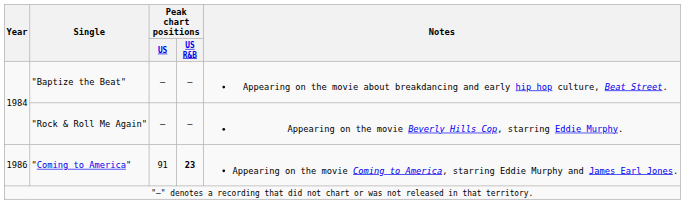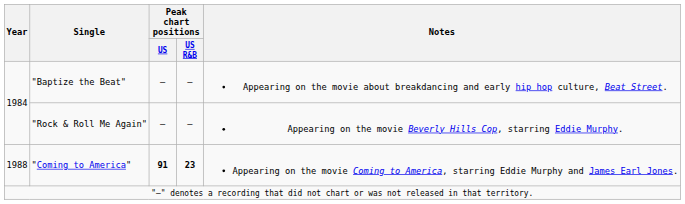 <table class="wikitable" style="text-align:center;">
 <tr>
 <th rowspan="2">Year</th>
 <th rowspan="2">Single</th>
 <th colspan="2">Peak chart positions</th>
 <th scope="col" rowspan="2">Notes</th>
 </tr>
 <tr>
 <th scope="col" style="width:3em;font-size:90%;"><a href='#'>US</a><br></th>
 <th scope="col" style="width:3em;font-size:90%;"><a href='#'>US R&B</a><br></th>
 </tr>
 <tr align="center">
 <td rowspan=2>1984</td>
 <td align="left">"Baptize the Beat"</td>
 <td>—</td>
 <td>—</td>
 <td><br><ul><li>Appearing on the movie about breakdancing and early <a href='#'>hip hop</a> culture, <em><a href='#'>Beat Street</a></em>.</li></ul></td>
 </tr>
 <tr align="center">
 <td align="left">"Rock & Roll Me Again"</td>
 <td>—</td>
 <td>—</td>
 <td><br><ul><li>Appearing on the movie <em><a href='#'>Beverly Hills Cop</a></em>, starring <a href='#'>Eddie Murphy</a>.</li></ul></td>
 </tr>
 <tr align="center">
-<td>1986</td>
+<td>1988</td>
 <td align="left">"<a href='#'>Coming to America</a>"</td>
-<td>91</td>
+<td><strong>91</strong></td>
 <td><strong>23</strong></td>
 <td><br><ul><li>Appearing on the movie <em><a href='#'>Coming to America</a></em>,  starring Eddie Murphy and <a href='#'>James Earl Jones</a>.</li></ul></td>
 </tr>
 <tr>
 <td colspan="7" align="center" style="font-size:90%">"—" denotes a recording that did not chart or was not released in that territory.</td>
 </tr>
 </table>
